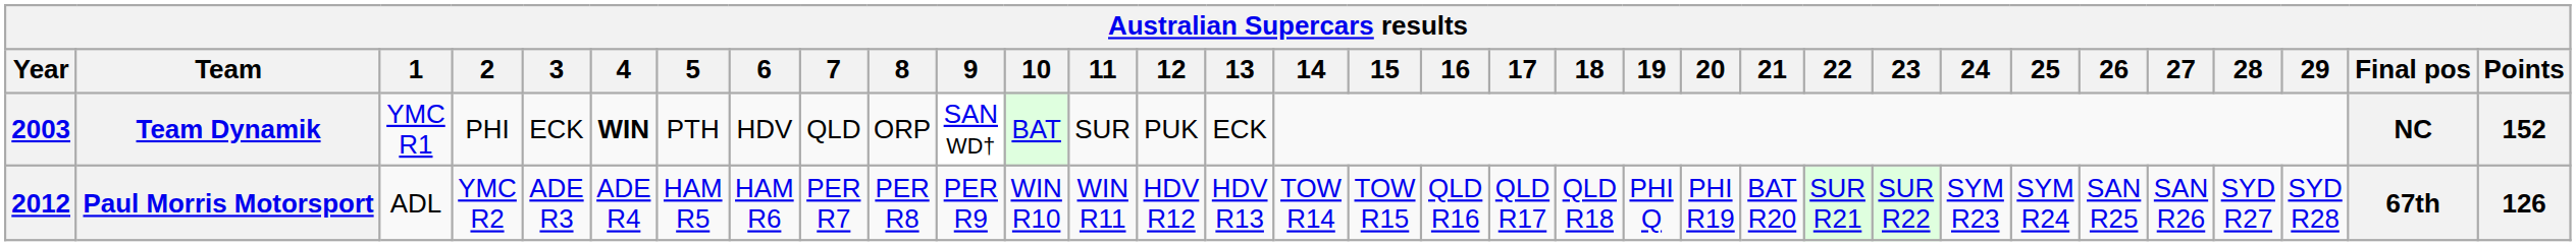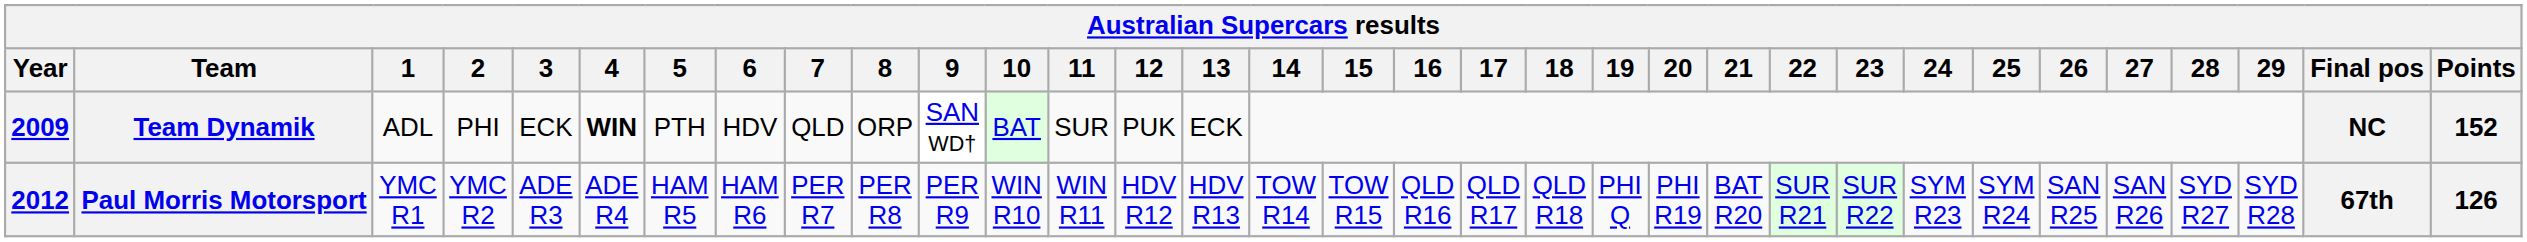 <table class="wikitable" style="text-align:center; font-size:75%">
 <tr>
 <th colspan=45><a href='#'>Australian Supercars</a> results</th>
 </tr>
 <tr>
 <th>Year</th>
 <th>Team</th>
 <th>1</th>
 <th>2</th>
 <th>3</th>
 <th>4</th>
 <th>5</th>
 <th>6</th>
 <th>7</th>
 <th>8</th>
 <th>9</th>
 <th>10</th>
 <th>11</th>
 <th>12</th>
 <th>13</th>
 <th>14</th>
 <th>15</th>
 <th>16</th>
 <th>17</th>
 <th>18</th>
 <th>19</th>
 <th>20</th>
 <th>21</th>
 <th>22</th>
 <th>23</th>
 <th>24</th>
 <th>25</th>
 <th>26</th>
 <th>27</th>
 <th>28</th>
 <th>29</th>
 <th>Final pos</th>
 <th>Points</th>
 </tr>
 <tr>
-<th><a href='#'>2003</a></th>
+<th><a href='#'>2009</a></th>
 <th nowrap><a href='#'>Team Dynamik</a></th>
-<td><a href='#'>YMC<br>R1</a></td>
+<td>ADL</td>
 <td>PHI</td>
 <td>ECK</td>
 <td><strong>WIN</strong></td>
 <td>PTH</td>
 <td>HDV</td>
 <td>QLD</td>
 <td>ORP</td>
 <td style="background:#fff;"><a href='#'>SAN</a><br><small>WD†</small></td>
 <td style="background:#dfffdf;"><a href='#'>BAT</a><br></td>
 <td>SUR</td>
 <td>PUK</td>
 <td>ECK</td>
 <td colspan=16></td>
 <th>NC</th>
 <th>152</th>
 </tr>
 <tr>
 <th><a href='#'>2012</a></th>
 <th nowrap><a href='#'>Paul Morris Motorsport</a></th>
-<td>ADL</td>
+<td><a href='#'>YMC<br>R1</a></td>
 <td><a href='#'>YMC<br>R2</a></td>
 <td><a href='#'>ADE<br>R3</a></td>
 <td><a href='#'>ADE<br>R4</a></td>
 <td><a href='#'>HAM<br>R5</a></td>
 <td><a href='#'>HAM<br>R6</a></td>
 <td><a href='#'>PER<br>R7</a></td>
 <td><a href='#'>PER<br>R8</a></td>
 <td><a href='#'>PER<br>R9</a></td>
 <td><a href='#'>WIN<br>R10</a></td>
 <td><a href='#'>WIN<br>R11</a></td>
 <td><a href='#'>HDV<br>R12</a></td>
 <td><a href='#'>HDV<br>R13</a></td>
 <td><a href='#'>TOW<br>R14</a></td>
 <td><a href='#'>TOW<br>R15</a></td>
 <td><a href='#'>QLD<br>R16</a></td>
 <td><a href='#'>QLD<br>R17</a></td>
 <td><a href='#'>QLD<br>R18</a></td>
 <td><a href='#'>PHI<br>Q</a></td>
 <td><a href='#'>PHI<br>R19</a></td>
 <td><a href='#'>BAT<br>R20</a></td>
 <td style="background:#dfffdf;"><a href='#'>SUR<br>R21</a><br></td>
 <td style="background:#dfffdf;"><a href='#'>SUR<br>R22</a><br></td>
 <td><a href='#'>SYM<br>R23</a></td>
 <td><a href='#'>SYM<br>R24</a></td>
 <td><a href='#'>SAN<br>R25</a></td>
 <td><a href='#'>SAN<br>R26</a></td>
 <td><a href='#'>SYD<br>R27</a></td>
 <td><a href='#'>SYD<br>R28</a></td>
 <th>67th</th>
 <th>126</th>
 </tr>
 </table>
